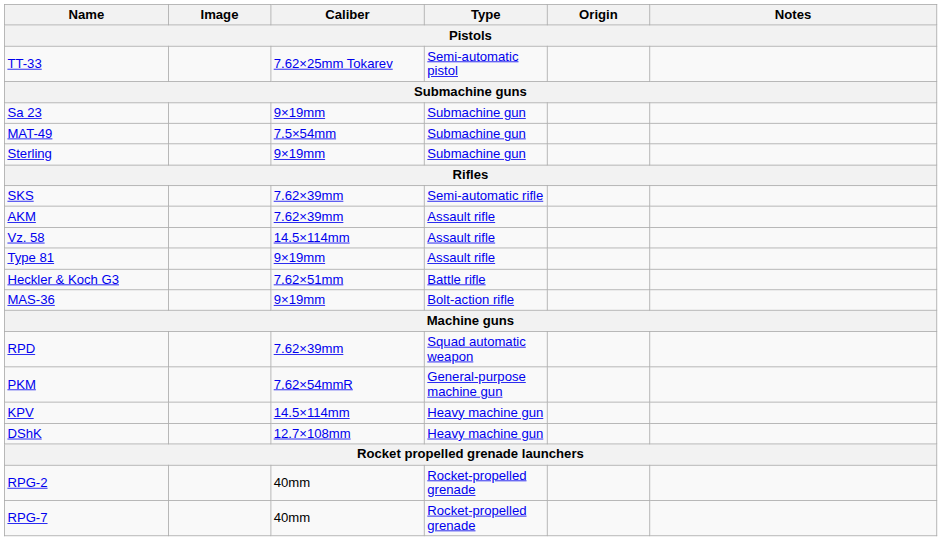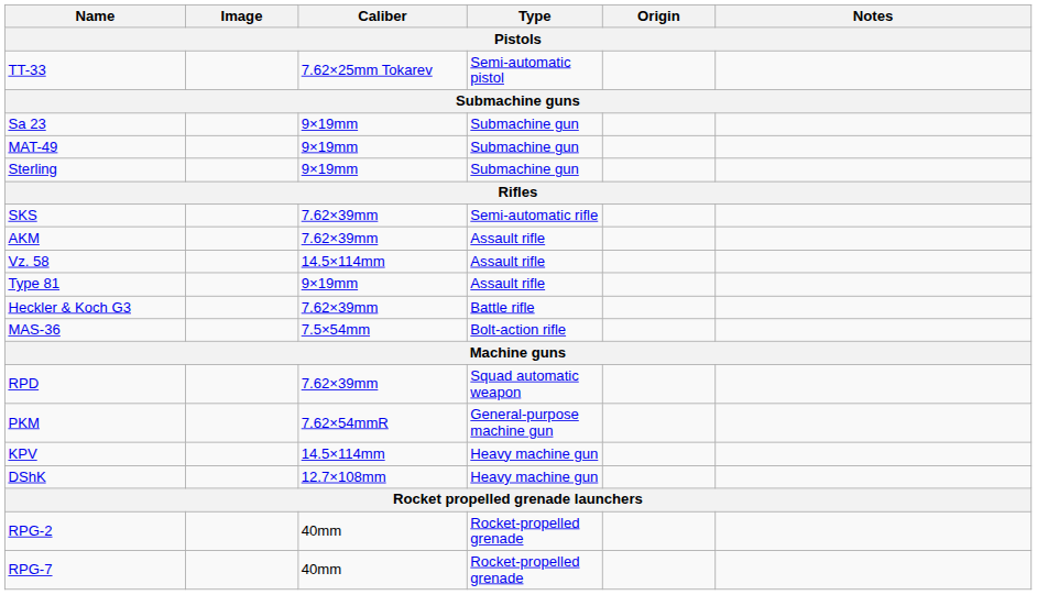 <table class="wikitable" style="width:90%;">
 <tr>
 <th width=16%>Name</th>
 <th width=10%>Image</th>
 <th width=15%>Caliber</th>
 <th width=12%>Type</th>
 <th width=10%>Origin</th>
 <th width=28%>Notes</th>
 </tr>
 <tr>
 <th colspan="6">Pistols</th>
 </tr>
 <tr>
 <td><a href='#'>TT-33</a></td>
 <td></td>
 <td><a href='#'>7.62×25mm Tokarev</a></td>
 <td><a href='#'>Semi-automatic pistol</a></td>
 <td></td>
 <td></td>
 </tr>
 <tr>
 <th colspan="6">Submachine guns</th>
 </tr>
 <tr>
 <td><a href='#'>Sa 23</a></td>
 <td></td>
 <td><a href='#'>9×19mm</a></td>
 <td><a href='#'>Submachine gun</a></td>
 <td></td>
 <td></td>
 </tr>
 <tr>
 <td><a href='#'>MAT-49</a></td>
 <td></td>
-<td><a href='#'>7.5×54mm</a></td>
+<td><a href='#'>9×19mm</a></td>
 <td><a href='#'>Submachine gun</a></td>
 <td></td>
 <td></td>
 </tr>
 <tr>
 <td><a href='#'>Sterling</a></td>
 <td></td>
 <td><a href='#'>9×19mm</a></td>
 <td><a href='#'>Submachine gun</a></td>
 <td></td>
 <td></td>
 </tr>
 <tr>
 <th colspan="6">Rifles</th>
 </tr>
 <tr>
 <td><a href='#'>SKS</a></td>
 <td></td>
 <td><a href='#'>7.62×39mm</a></td>
 <td><a href='#'>Semi-automatic rifle</a></td>
 <td></td>
 <td></td>
 </tr>
 <tr>
 <td><a href='#'>AKM</a></td>
 <td></td>
 <td><a href='#'>7.62×39mm</a></td>
 <td><a href='#'>Assault rifle</a></td>
 <td></td>
 <td></td>
 </tr>
 <tr>
 <td><a href='#'>Vz. 58</a></td>
 <td></td>
 <td><a href='#'>14.5×114mm</a></td>
 <td><a href='#'>Assault rifle</a></td>
 <td></td>
 <td></td>
 </tr>
 <tr>
 <td><a href='#'>Type 81</a></td>
 <td></td>
 <td><a href='#'>9×19mm</a></td>
 <td><a href='#'>Assault rifle</a></td>
 <td></td>
 <td></td>
 </tr>
 <tr>
 <td><a href='#'>Heckler & Koch G3</a></td>
 <td></td>
-<td><a href='#'>7.62×51mm</a></td>
+<td><a href='#'>7.62×39mm</a></td>
 <td><a href='#'>Battle rifle</a></td>
 <td></td>
 <td></td>
 </tr>
 <tr>
 <td><a href='#'>MAS-36</a></td>
 <td></td>
-<td><a href='#'>9×19mm</a></td>
+<td><a href='#'>7.5×54mm</a></td>
 <td><a href='#'>Bolt-action rifle</a></td>
 <td></td>
 <td></td>
 </tr>
 <tr>
 <th colspan="6">Machine guns</th>
 </tr>
 <tr>
 <td><a href='#'>RPD</a></td>
 <td></td>
 <td><a href='#'>7.62×39mm</a></td>
 <td><a href='#'>Squad automatic weapon</a></td>
 <td></td>
 <td></td>
 </tr>
 <tr>
 <td><a href='#'>PKM</a></td>
 <td></td>
 <td><a href='#'>7.62×54mmR</a></td>
 <td><a href='#'>General-purpose machine gun</a></td>
 <td></td>
 <td></td>
 </tr>
 <tr>
 <td><a href='#'>KPV</a></td>
 <td></td>
 <td><a href='#'>14.5×114mm</a></td>
 <td><a href='#'>Heavy machine gun</a></td>
 <td></td>
 <td></td>
 </tr>
 <tr>
 <td><a href='#'>DShK</a></td>
 <td></td>
 <td><a href='#'>12.7×108mm</a></td>
 <td><a href='#'>Heavy machine gun</a></td>
 <td></td>
 <td></td>
 </tr>
 <tr>
 <th colspan="6">Rocket propelled grenade launchers</th>
 </tr>
 <tr>
 <td><a href='#'>RPG-2</a></td>
 <td></td>
 <td>40mm</td>
 <td><a href='#'>Rocket-propelled grenade</a></td>
 <td></td>
 <td></td>
 </tr>
 <tr>
 <td><a href='#'>RPG-7</a></td>
 <td></td>
 <td>40mm</td>
 <td><a href='#'>Rocket-propelled grenade</a></td>
 <td></td>
 <td></td>
 </tr>
 </table>
